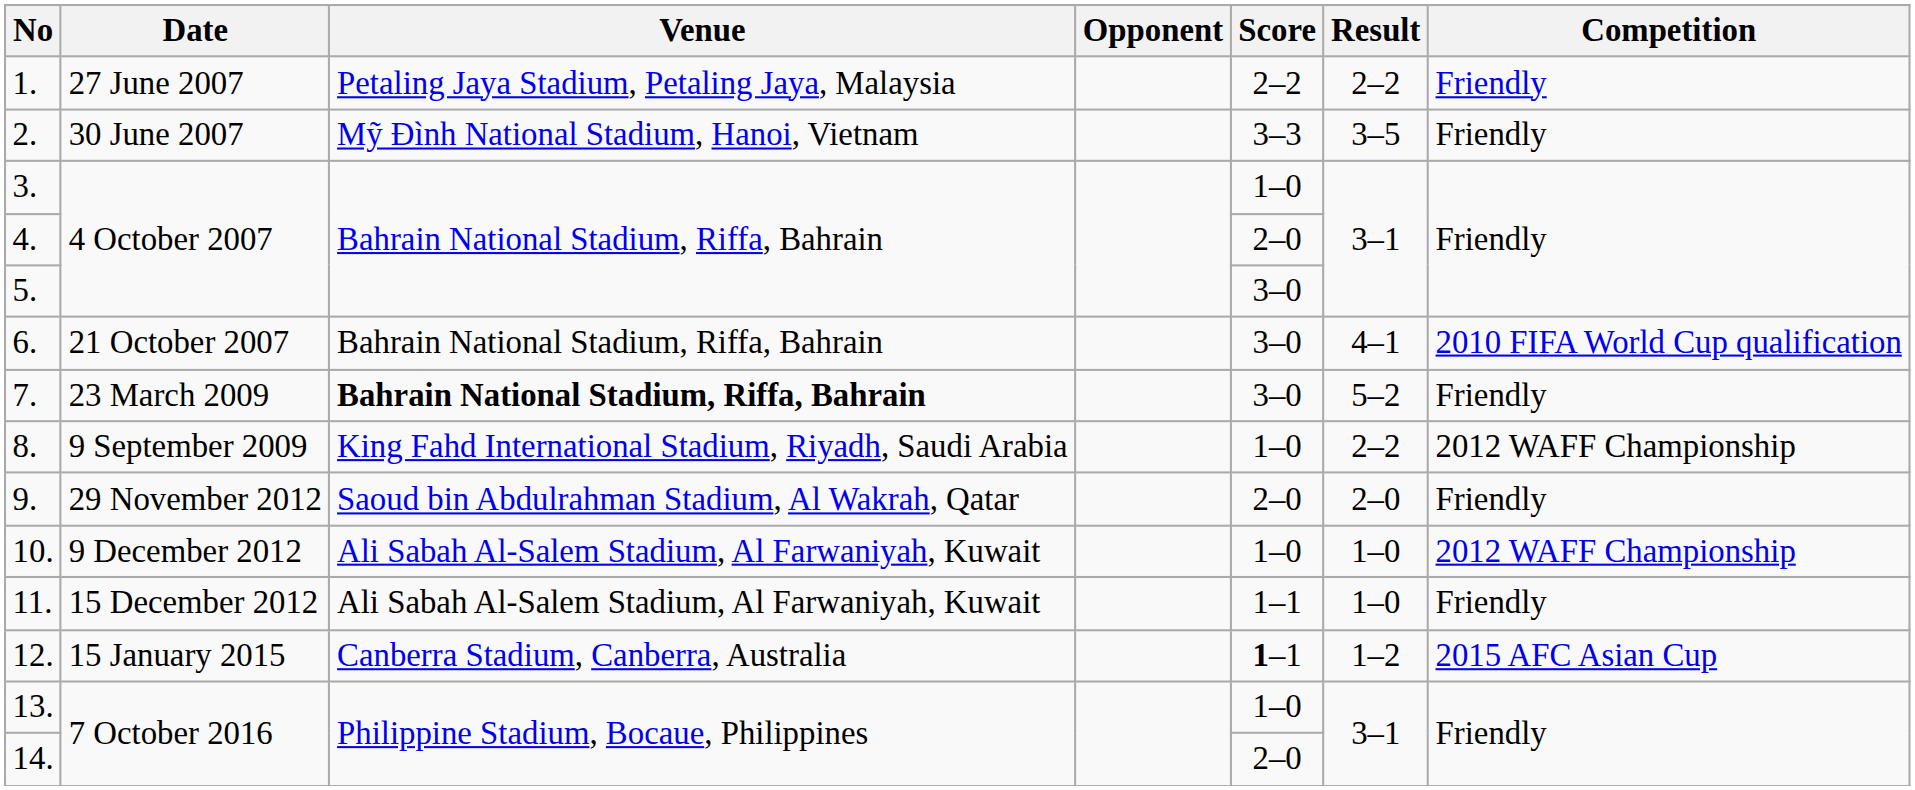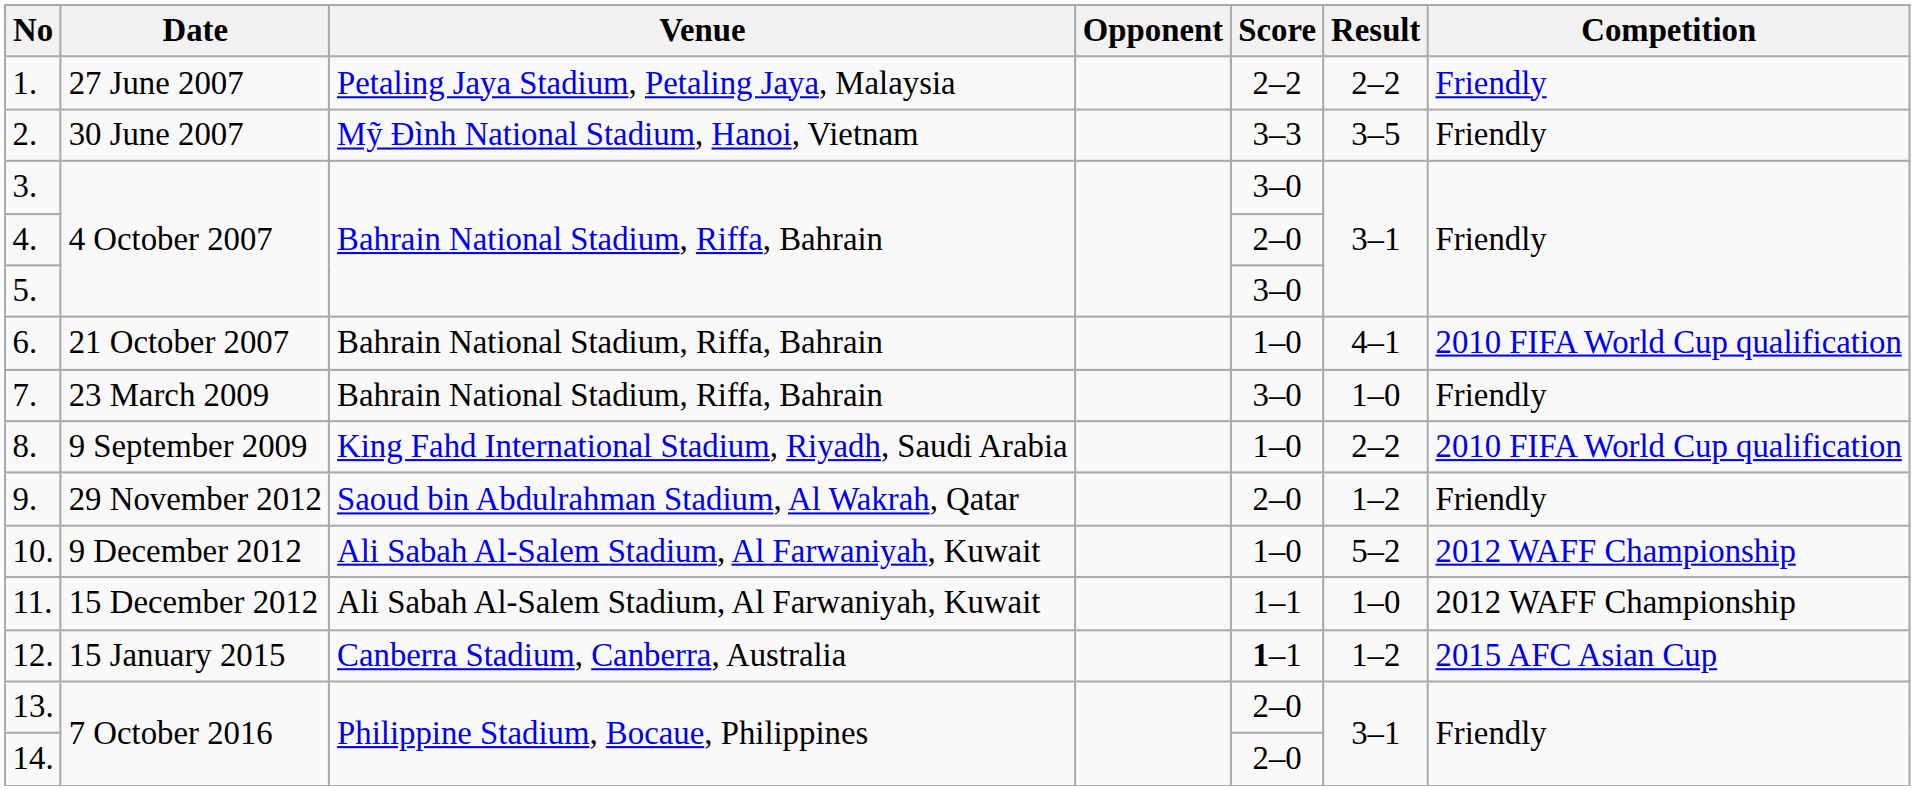 <table class="wikitable">
 <tr>
 <th>No</th>
 <th>Date</th>
 <th>Venue</th>
 <th>Opponent</th>
 <th>Score</th>
 <th>Result</th>
 <th>Competition</th>
 </tr>
 <tr>
 <td>1.</td>
 <td>27 June 2007</td>
 <td><a href='#'>Petaling Jaya Stadium</a>, <a href='#'>Petaling Jaya</a>, Malaysia</td>
 <td></td>
 <td align=center>2–2</td>
 <td align=center>2–2</td>
 <td><a href='#'>Friendly</a></td>
 </tr>
 <tr>
 <td>2.</td>
 <td>30 June 2007</td>
 <td><a href='#'>Mỹ Đình National Stadium</a>, <a href='#'>Hanoi</a>, Vietnam</td>
 <td></td>
 <td align=center>3–3</td>
 <td align=center>3–5</td>
 <td>Friendly</td>
 </tr>
 <tr>
 <td>3.</td>
 <td rowspan=3>4 October 2007</td>
 <td rowspan=3><a href='#'>Bahrain National Stadium</a>, <a href='#'>Riffa</a>, Bahrain</td>
 <td rowspan=3></td>
-<td align=center>1–0</td>
+<td align=center>3–0</td>
 <td rowspan=3 style="text-align:center">3–1</td>
 <td rowspan=3>Friendly</td>
 </tr>
 <tr>
 <td>4.</td>
 <td align=center>2–0</td>
 </tr>
 <tr>
 <td>5.</td>
 <td align=center>3–0</td>
 </tr>
 <tr>
 <td>6.</td>
 <td>21 October 2007</td>
 <td>Bahrain National Stadium, Riffa, Bahrain</td>
 <td></td>
-<td align=center>3–0</td>
+<td align=center>1–0</td>
 <td align=center>4–1</td>
 <td><a href='#'>2010 FIFA World Cup qualification</a></td>
 </tr>
 <tr>
 <td>7.</td>
 <td>23 March 2009</td>
-<td><strong>Bahrain National Stadium, Riffa, Bahrain</strong></td>
+<td>Bahrain National Stadium, Riffa, Bahrain</td>
 <td></td>
 <td align=center>3–0</td>
-<td align=center>5–2</td>
+<td align=center>1–0</td>
 <td>Friendly</td>
 </tr>
 <tr>
 <td>8.</td>
 <td>9 September 2009</td>
 <td><a href='#'>King Fahd International Stadium</a>, <a href='#'>Riyadh</a>, Saudi Arabia</td>
 <td></td>
 <td align=center>1–0</td>
 <td align=center>2–2</td>
-<td>2012 WAFF Championship</td>
+<td><a href='#'>2010 FIFA World Cup qualification</a></td>
 </tr>
 <tr>
 <td>9.</td>
 <td>29 November 2012</td>
 <td><a href='#'>Saoud bin Abdulrahman Stadium</a>, <a href='#'>Al Wakrah</a>, Qatar</td>
 <td></td>
 <td align=center>2–0</td>
-<td align=center>2–0</td>
+<td align=center>1–2</td>
 <td>Friendly</td>
 </tr>
 <tr>
 <td>10.</td>
 <td>9 December 2012</td>
 <td><a href='#'>Ali Sabah Al-Salem Stadium</a>, <a href='#'>Al Farwaniyah</a>, Kuwait</td>
 <td></td>
 <td align=center>1–0</td>
-<td align=center>1–0</td>
+<td align=center>5–2</td>
 <td><a href='#'>2012 WAFF Championship</a></td>
 </tr>
 <tr>
 <td>11.</td>
 <td>15 December 2012</td>
 <td>Ali Sabah Al-Salem Stadium, Al Farwaniyah, Kuwait</td>
 <td></td>
 <td align=center>1–1</td>
 <td align=center>1–0</td>
-<td>Friendly</td>
+<td>2012 WAFF Championship</td>
 </tr>
 <tr>
 <td>12.</td>
 <td>15 January 2015</td>
 <td><a href='#'>Canberra Stadium</a>, <a href='#'>Canberra</a>, Australia</td>
 <td></td>
 <td align=center><strong>1</strong>–1</td>
 <td align=center>1–2</td>
 <td><a href='#'>2015 AFC Asian Cup</a></td>
 </tr>
 <tr>
 <td>13.</td>
 <td rowspan=2>7 October 2016</td>
 <td rowspan=2><a href='#'>Philippine Stadium</a>, <a href='#'>Bocaue</a>, Philippines</td>
 <td rowspan=2></td>
-<td align=center>1–0</td>
+<td align=center>2–0</td>
 <td rowspan=2 style="text-align:center">3–1</td>
 <td rowspan=2>Friendly</td>
 </tr>
 <tr>
 <td>14.</td>
 <td align=center>2–0</td>
 </tr>
 </table>
